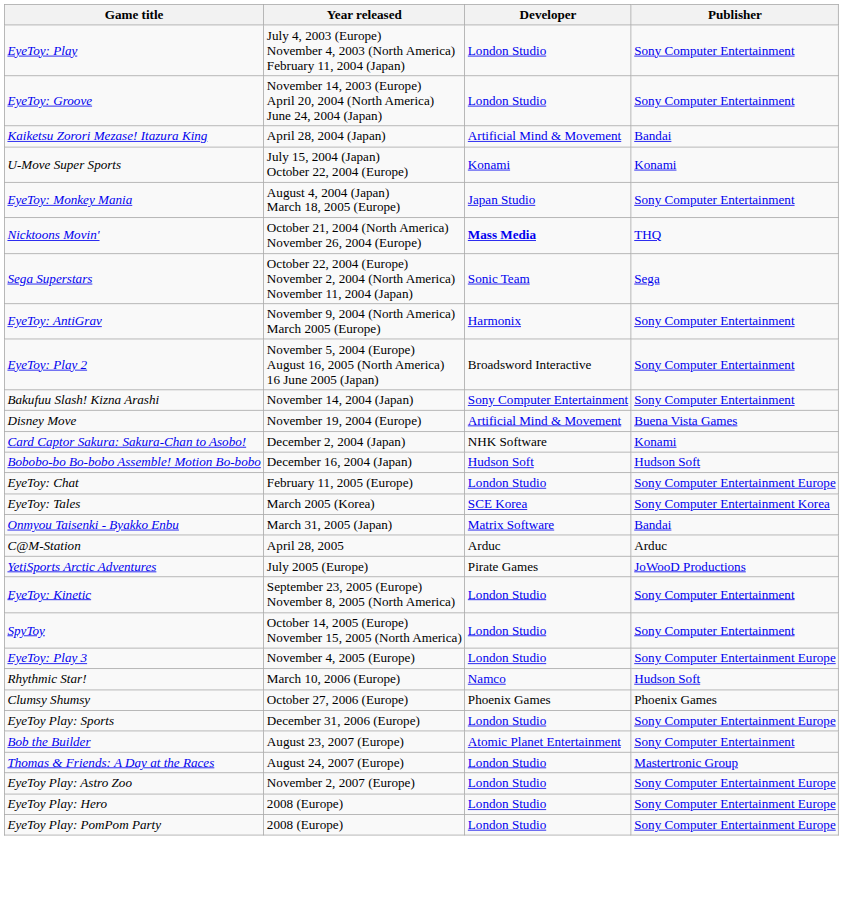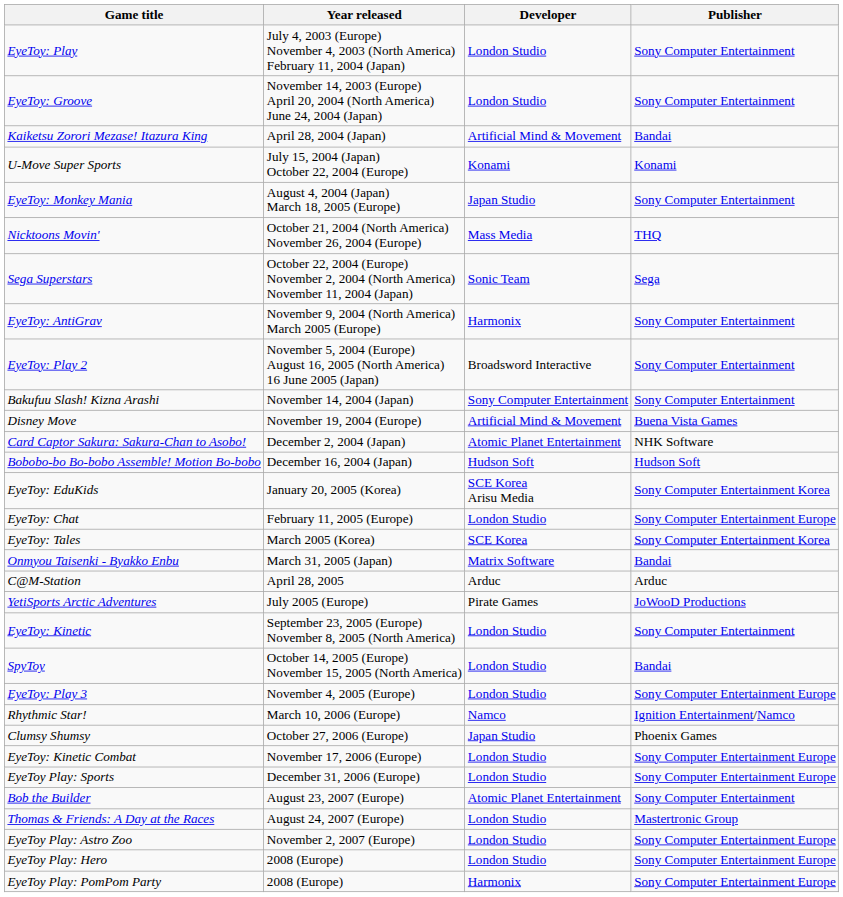 <table class="wikitable sortable">
 <tr>
 <th>Game title</th>
 <th>Year released</th>
 <th>Developer</th>
 <th>Publisher</th>
 </tr>
 <tr>
 <td><em><a href='#'>EyeToy: Play</a></em></td>
 <td>July 4, 2003 (Europe)<br>November 4, 2003 (North America)<br>February 11, 2004 (Japan)</td>
 <td><a href='#'>London Studio</a></td>
 <td><a href='#'>Sony Computer Entertainment</a></td>
 </tr>
 <tr>
 <td><em><a href='#'>EyeToy: Groove</a></em></td>
 <td>November 14, 2003 (Europe)<br>April 20, 2004 (North America)<br>June 24, 2004 (Japan)</td>
 <td><a href='#'>London Studio</a></td>
 <td><a href='#'>Sony Computer Entertainment</a></td>
 </tr>
 <tr>
 <td><em><a href='#'>Kaiketsu Zorori Mezase! Itazura King</a></em></td>
 <td>April 28, 2004 (Japan)</td>
 <td><a href='#'>Artificial Mind & Movement</a></td>
 <td><a href='#'>Bandai</a></td>
 </tr>
 <tr>
 <td><em>U-Move Super Sports</em></td>
 <td>July 15, 2004 (Japan)<br>October 22, 2004 (Europe)</td>
 <td><a href='#'>Konami</a></td>
 <td><a href='#'>Konami</a></td>
 </tr>
 <tr>
 <td><em><a href='#'>EyeToy: Monkey Mania</a></em></td>
 <td>August 4, 2004 (Japan)<br>March 18, 2005 (Europe)</td>
 <td><a href='#'>Japan Studio</a></td>
 <td><a href='#'>Sony Computer Entertainment</a></td>
 </tr>
 <tr>
 <td><em><a href='#'>Nicktoons Movin'</a></em></td>
 <td>October 21, 2004 (North America)<br>November 26, 2004 (Europe)</td>
-<td><strong><a href='#'>Mass Media</a></strong></td>
+<td><a href='#'>Mass Media</a></td>
 <td><a href='#'>THQ</a></td>
 </tr>
 <tr>
 <td><em><a href='#'>Sega Superstars</a></em></td>
 <td>October 22, 2004 (Europe)<br>November 2, 2004 (North America)<br>November 11, 2004 (Japan)</td>
 <td><a href='#'>Sonic Team</a></td>
 <td><a href='#'>Sega</a></td>
 </tr>
 <tr>
 <td><em><a href='#'>EyeToy: AntiGrav</a></em></td>
 <td>November 9, 2004 (North America)<br>March 2005 (Europe)</td>
 <td><a href='#'>Harmonix</a></td>
 <td><a href='#'>Sony Computer Entertainment</a></td>
 </tr>
 <tr>
 <td><em><a href='#'>EyeToy: Play 2</a></em></td>
 <td>November 5, 2004 (Europe)<br>August 16, 2005 (North America)<br>16 June 2005 (Japan)</td>
 <td>Broadsword Interactive</td>
 <td><a href='#'>Sony Computer Entertainment</a></td>
 </tr>
 <tr>
 <td><em>Bakufuu Slash! Kizna Arashi</em></td>
 <td>November 14, 2004 (Japan)</td>
 <td><a href='#'>Sony Computer Entertainment</a></td>
 <td><a href='#'>Sony Computer Entertainment</a></td>
 </tr>
 <tr>
 <td><em>Disney Move</em></td>
 <td>November 19, 2004 (Europe)</td>
 <td><a href='#'>Artificial Mind & Movement</a></td>
 <td><a href='#'>Buena Vista Games</a></td>
 </tr>
 <tr>
 <td><em><a href='#'>Card Captor Sakura: Sakura-Chan to Asobo!</a></em></td>
 <td>December 2, 2004 (Japan)</td>
+<td><a href='#'>Atomic Planet Entertainment</a></td>
 <td>NHK Software</td>
-<td><a href='#'>Konami</a></td>
 </tr>
 <tr>
 <td><em><a href='#'>Bobobo-bo Bo-bobo Assemble! Motion Bo-bobo</a></em></td>
 <td>December 16, 2004 (Japan)</td>
 <td><a href='#'>Hudson Soft</a></td>
 <td><a href='#'>Hudson Soft</a></td>
+</tr>
+<tr>
+<td><em>EyeToy: EduKids</em></td>
+<td>January 20, 2005 (Korea)</td>
+<td><a href='#'>SCE Korea</a><br>Arisu Media</td>
+<td><a href='#'>Sony Computer Entertainment Korea</a></td>
 </tr>
 <tr>
 <td><em>EyeToy: Chat</em></td>
 <td>February 11, 2005 (Europe)</td>
 <td><a href='#'>London Studio</a></td>
 <td><a href='#'>Sony Computer Entertainment Europe</a></td>
 </tr>
 <tr>
 <td><em>EyeToy: Tales</em></td>
 <td>March 2005 (Korea)</td>
 <td><a href='#'>SCE Korea</a></td>
 <td><a href='#'>Sony Computer Entertainment Korea</a></td>
 </tr>
 <tr>
 <td><em> <a href='#'>Onmyou Taisenki - Byakko Enbu</a></em></td>
 <td>March 31, 2005 (Japan)</td>
 <td><a href='#'>Matrix Software</a></td>
 <td><a href='#'>Bandai</a></td>
 </tr>
 <tr>
 <td><em>C@M-Station</em></td>
 <td>April 28, 2005</td>
 <td>Arduc</td>
 <td>Arduc</td>
 </tr>
 <tr>
 <td><em><a href='#'>YetiSports Arctic Adventures</a></em></td>
 <td>July 2005 (Europe)</td>
 <td>Pirate Games</td>
 <td><a href='#'>JoWooD Productions</a></td>
 </tr>
 <tr>
 <td><em><a href='#'>EyeToy: Kinetic</a></em></td>
 <td>September 23, 2005 (Europe)<br>November 8, 2005 (North America)</td>
 <td><a href='#'>London Studio</a></td>
 <td><a href='#'>Sony Computer Entertainment</a></td>
 </tr>
 <tr>
 <td><em><a href='#'>SpyToy</a></em></td>
 <td>October 14, 2005 (Europe)<br>November 15, 2005 (North America)</td>
 <td><a href='#'>London Studio</a></td>
-<td><a href='#'>Sony Computer Entertainment</a></td>
+<td><a href='#'>Bandai</a></td>
 </tr>
 <tr>
 <td><em><a href='#'>EyeToy: Play 3</a></em></td>
 <td>November 4, 2005 (Europe)</td>
 <td><a href='#'>London Studio</a></td>
 <td><a href='#'>Sony Computer Entertainment Europe</a></td>
 </tr>
 <tr>
 <td><em>Rhythmic Star!</em></td>
 <td>March 10, 2006 (Europe)</td>
 <td><a href='#'>Namco</a></td>
-<td><a href='#'>Hudson Soft</a></td>
+<td><a href='#'>Ignition Entertainment</a>/<a href='#'>Namco</a></td>
 </tr>
 <tr>
 <td><em>Clumsy Shumsy</em></td>
 <td>October 27, 2006 (Europe)</td>
+<td><a href='#'>Japan Studio</a></td>
 <td>Phoenix Games</td>
-<td>Phoenix Games</td>
+</tr>
+<tr>
+<td><em>EyeToy: Kinetic Combat</em></td>
+<td>November 17, 2006 (Europe)</td>
+<td><a href='#'>London Studio</a></td>
+<td><a href='#'>Sony Computer Entertainment Europe</a></td>
 </tr>
 <tr>
 <td><em>EyeToy Play: Sports</em></td>
 <td>December 31, 2006 (Europe)</td>
 <td><a href='#'>London Studio</a></td>
 <td><a href='#'>Sony Computer Entertainment Europe</a></td>
 </tr>
 <tr>
 <td><em><a href='#'>Bob the Builder</a></em></td>
 <td>August 23, 2007 (Europe)</td>
 <td><a href='#'>Atomic Planet Entertainment</a></td>
 <td><a href='#'>Sony Computer Entertainment</a></td>
 </tr>
 <tr>
 <td><em><a href='#'>Thomas & Friends: A Day at the Races</a></em></td>
 <td>August 24, 2007 (Europe)</td>
 <td><a href='#'>London Studio</a></td>
 <td><a href='#'>Mastertronic Group</a></td>
 </tr>
 <tr>
 <td><em>EyeToy Play: Astro Zoo</em></td>
 <td>November 2, 2007 (Europe)</td>
 <td><a href='#'>London Studio</a></td>
 <td><a href='#'>Sony Computer Entertainment Europe</a></td>
 </tr>
 <tr>
 <td><em>EyeToy Play: Hero</em></td>
 <td>2008 (Europe)</td>
 <td><a href='#'>London Studio</a></td>
 <td><a href='#'>Sony Computer Entertainment Europe</a></td>
 </tr>
 <tr>
 <td><em>EyeToy Play: PomPom Party</em></td>
 <td>2008 (Europe)</td>
-<td><a href='#'>London Studio</a></td>
+<td><a href='#'>Harmonix</a></td>
 <td><a href='#'>Sony Computer Entertainment Europe</a></td>
 </tr>
 </table>
